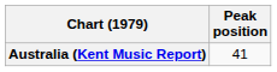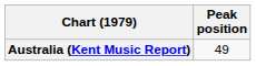 <table class="wikitable sortable plainrowheaders" style="text-align:center;">
 <tr>
 <th scope="col">Chart (1979)</th>
 <th scope="col">Peak<br>position</th>
 </tr>
 <tr>
 <th scope="row">Australia (<a href='#'>Kent Music Report</a>)</th>
-<td align="center">41</td>
+<td align="center">49</td>
 </tr>
 </table>
